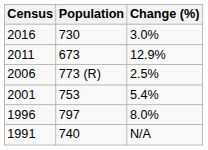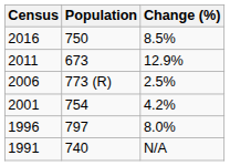 <table class="wikitable">
 <tr>
 <th>Census</th>
 <th>Population</th>
 <th>Change (%)</th>
 </tr>
 <tr>
 <td>2016</td>
-<td>730</td>
-<td> 3.0%</td>
+<td>750</td>
+<td> 8.5%</td>
 </tr>
 <tr>
 <td>2011</td>
 <td>673</td>
 <td> 12.9%</td>
 </tr>
 <tr>
 <td>2006</td>
 <td>773 (R)</td>
 <td> 2.5%</td>
 </tr>
 <tr>
 <td>2001</td>
-<td>753</td>
-<td> 5.4%</td>
+<td>754</td>
+<td> 4.2%</td>
 </tr>
 <tr>
 <td>1996</td>
 <td>797</td>
 <td> 8.0%</td>
 </tr>
 <tr>
 <td>1991</td>
 <td>740</td>
 <td>N/A</td>
 </tr>
 </table>
